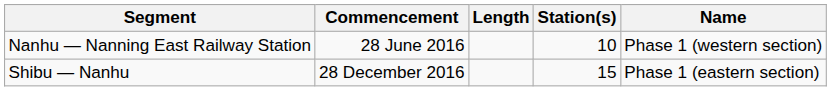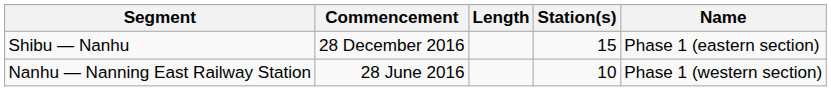 <table class="wikitable" style="border-collapse: collapse; text-align: right;">
 <tr>
 <th>Segment</th>
 <th>Commencement</th>
 <th>Length</th>
 <th>Station(s)</th>
 <th>Name</th>
 </tr>
 <tr>
+<td style="text-align: left;">Shibu — Nanhu</td>
+<td>28 December 2016</td>
+<td></td>
+<td>15</td>
+<td style="text-align: left;">Phase 1 (eastern section)</td>
+</tr>
+<tr>
 <td style="text-align: left;">Nanhu — Nanning East Railway Station</td>
 <td>28 June 2016</td>
 <td></td>
 <td>10</td>
 <td style="text-align: left;">Phase 1 (western section)</td>
 </tr>
-<tr>
-<td style="text-align: left;">Shibu — Nanhu</td>
-<td>28 December 2016</td>
-<td></td>
-<td>15</td>
-<td style="text-align: left;">Phase 1 (eastern section)</td>
-</tr>
 </table>
